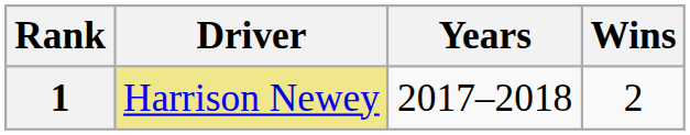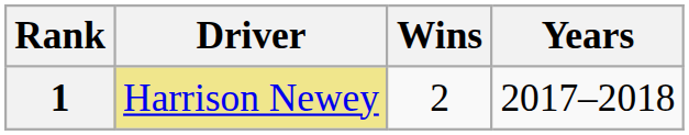 <table class="wikitable">
 <tr>
 <th>Rank</th>
 <th>Driver</th>
+<th>Wins</th>
 <th>Years</th>
-<th>Wins</th>
 </tr>
 <tr>
 <th>1</th>
 <td style="background: khaki;"> <a href='#'>Harrison Newey</a></td>
+<td align="center">2</td>
 <td>2017–2018</td>
-<td align="center">2</td>
 </tr>
 </table>
